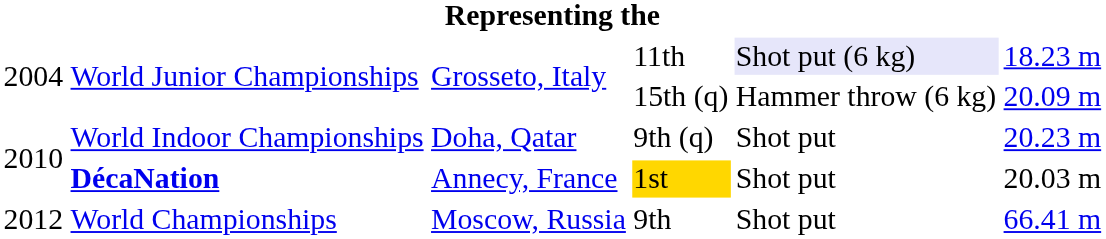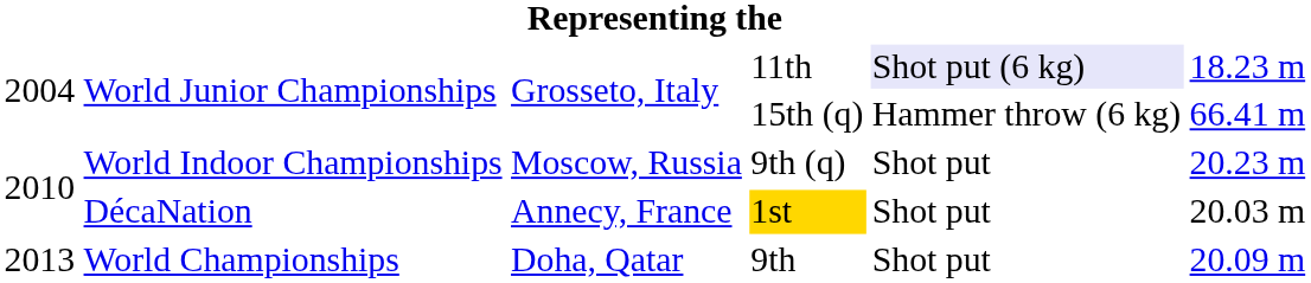 <table>
 <tr>
 <th colspan="6">Representing the </th>
 </tr>
 <tr>
 <td rowspan=2>2004</td>
 <td rowspan=2><a href='#'>World Junior Championships</a></td>
 <td rowspan=2><a href='#'>Grosseto, Italy</a></td>
 <td>11th</td>
 <td style="background: lavender;">Shot put (6 kg)</td>
 <td><a href='#'>18.23 m</a></td>
 </tr>
 <tr>
 <td>15th (q)</td>
 <td>Hammer throw (6 kg)</td>
-<td><a href='#'>20.09 m</a></td>
+<td><a href='#'>66.41 m</a></td>
 </tr>
 <tr>
 <td rowspan=2>2010</td>
 <td><a href='#'>World Indoor Championships</a></td>
-<td><a href='#'>Doha, Qatar</a></td>
+<td><a href='#'>Moscow, Russia</a></td>
 <td>9th (q)</td>
 <td>Shot put</td>
 <td><a href='#'>20.23 m</a></td>
 </tr>
 <tr>
-<td><strong><a href='#'>DécaNation</a></strong></td>
+<td><a href='#'>DécaNation</a></td>
 <td><a href='#'>Annecy, France</a></td>
 <td bgcolor=gold>1st</td>
 <td>Shot put</td>
 <td>20.03 m</td>
 </tr>
 <tr>
-<td>2012</td>
+<td>2013</td>
 <td><a href='#'>World Championships</a></td>
-<td><a href='#'>Moscow, Russia</a></td>
+<td><a href='#'>Doha, Qatar</a></td>
 <td>9th</td>
 <td>Shot put</td>
-<td><a href='#'>66.41 m</a></td>
+<td><a href='#'>20.09 m</a></td>
 </tr>
 </table>
